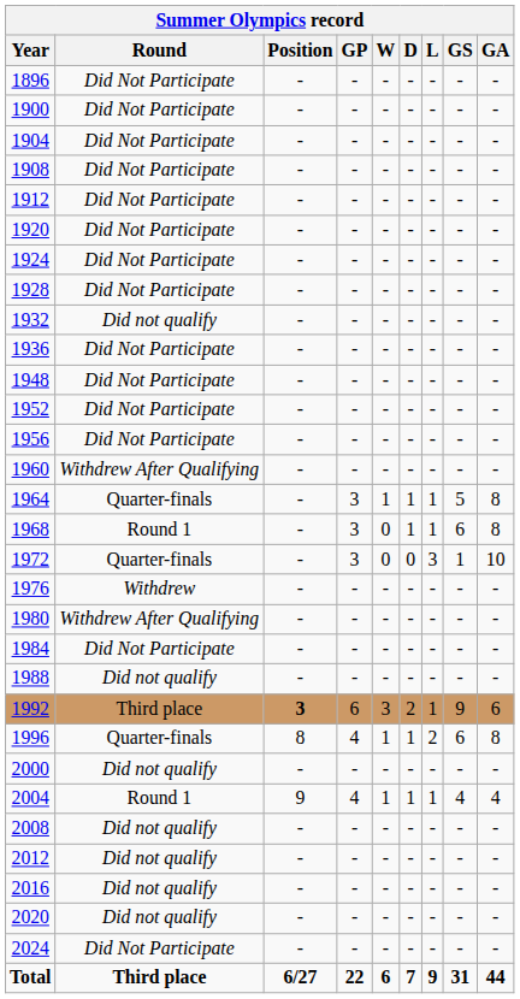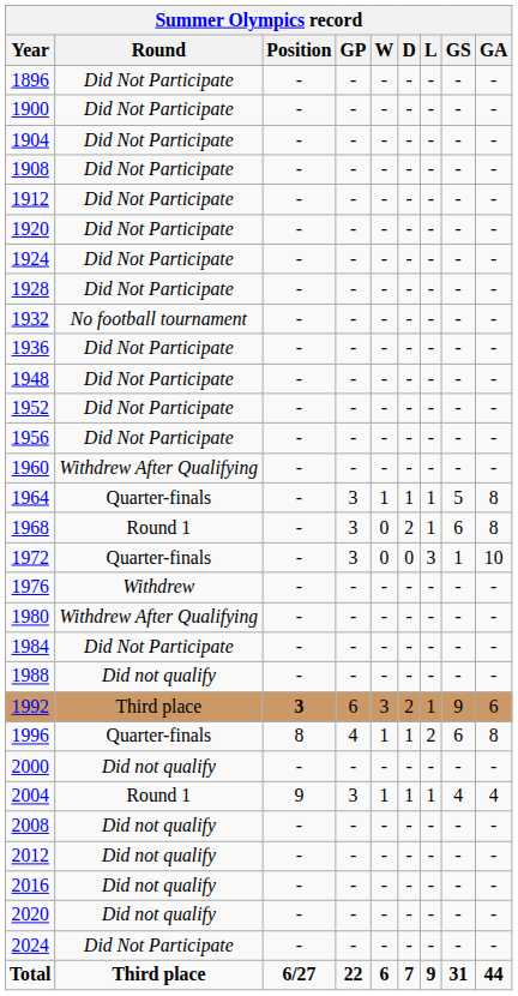 <table class="wikitable mw-collapsible collapsible collapsed" style="text-align: center;">
 <tr>
 <th colspan=9><a href='#'>Summer Olympics</a> record</th>
 </tr>
 <tr>
 <th>Year</th>
 <th>Round</th>
 <th>Position</th>
 <th>GP</th>
 <th>W</th>
 <th>D</th>
 <th>L</th>
 <th>GS</th>
 <th>GA</th>
 </tr>
 <tr>
 <td> <a href='#'>1896</a></td>
 <td><em>Did Not Participate</em></td>
 <td>-</td>
 <td>-</td>
 <td>-</td>
 <td>-</td>
 <td>-</td>
 <td>-</td>
 <td>-</td>
 </tr>
 <tr>
 <td> <a href='#'>1900</a></td>
 <td><em>Did Not Participate</em></td>
 <td>-</td>
 <td>-</td>
 <td>-</td>
 <td>-</td>
 <td>-</td>
 <td>-</td>
 <td>-</td>
 </tr>
 <tr>
 <td> <a href='#'>1904</a></td>
 <td><em>Did Not Participate</em></td>
 <td>-</td>
 <td>-</td>
 <td>-</td>
 <td>-</td>
 <td>-</td>
 <td>-</td>
 <td>-</td>
 </tr>
 <tr>
 <td> <a href='#'>1908</a></td>
 <td><em>Did Not Participate</em></td>
 <td>-</td>
 <td>-</td>
 <td>-</td>
 <td>-</td>
 <td>-</td>
 <td>-</td>
 <td>-</td>
 </tr>
 <tr>
 <td> <a href='#'>1912</a></td>
 <td><em>Did Not Participate</em></td>
 <td>-</td>
 <td>-</td>
 <td>-</td>
 <td>-</td>
 <td>-</td>
 <td>-</td>
 <td>-</td>
 </tr>
 <tr>
 <td> <a href='#'>1920</a></td>
 <td><em>Did Not Participate</em></td>
 <td>-</td>
 <td>-</td>
 <td>-</td>
 <td>-</td>
 <td>-</td>
 <td>-</td>
 <td>-</td>
 </tr>
 <tr>
 <td> <a href='#'>1924</a></td>
 <td><em>Did Not Participate</em></td>
 <td>-</td>
 <td>-</td>
 <td>-</td>
 <td>-</td>
 <td>-</td>
 <td>-</td>
 <td>-</td>
 </tr>
 <tr>
 <td> <a href='#'>1928</a></td>
 <td><em>Did Not Participate</em></td>
 <td>-</td>
 <td>-</td>
 <td>-</td>
 <td>-</td>
 <td>-</td>
 <td>-</td>
 <td>-</td>
 </tr>
 <tr>
 <td> <a href='#'>1932</a></td>
-<td><em>Did not qualify </em></td>
+<td><em>No football tournament</em></td>
 <td>-</td>
 <td>-</td>
 <td>-</td>
 <td>-</td>
 <td>-</td>
 <td>-</td>
 <td>-</td>
 </tr>
 <tr>
 <td> <a href='#'>1936</a></td>
 <td><em>Did Not Participate</em></td>
 <td>-</td>
 <td>-</td>
 <td>-</td>
 <td>-</td>
 <td>-</td>
 <td>-</td>
 <td>-</td>
 </tr>
 <tr>
 <td> <a href='#'>1948</a></td>
 <td><em>Did Not Participate</em></td>
 <td>-</td>
 <td>-</td>
 <td>-</td>
 <td>-</td>
 <td>-</td>
 <td>-</td>
 <td>-</td>
 </tr>
 <tr>
 <td> <a href='#'>1952</a></td>
 <td><em>Did Not Participate</em></td>
 <td>-</td>
 <td>-</td>
 <td>-</td>
 <td>-</td>
 <td>-</td>
 <td>-</td>
 <td>-</td>
 </tr>
 <tr>
 <td> <a href='#'>1956</a></td>
 <td><em>Did Not Participate</em></td>
 <td>-</td>
 <td>-</td>
 <td>-</td>
 <td>-</td>
 <td>-</td>
 <td>-</td>
 <td>-</td>
 </tr>
 <tr>
 <td> <a href='#'>1960</a></td>
 <td><em>Withdrew After Qualifying</em></td>
 <td>-</td>
 <td>-</td>
 <td>-</td>
 <td>-</td>
 <td>-</td>
 <td>-</td>
 <td>-</td>
 </tr>
 <tr>
 <td> <a href='#'>1964</a></td>
 <td>Quarter-finals</td>
 <td>-</td>
 <td>3</td>
 <td>1</td>
 <td>1</td>
 <td>1</td>
 <td>5</td>
 <td>8</td>
 </tr>
 <tr>
 <td> <a href='#'>1968</a></td>
 <td>Round 1</td>
 <td>-</td>
 <td>3</td>
 <td>0</td>
-<td>1</td>
+<td>2</td>
 <td>1</td>
 <td>6</td>
 <td>8</td>
 </tr>
 <tr>
 <td> <a href='#'>1972</a></td>
 <td>Quarter-finals</td>
 <td>-</td>
 <td>3</td>
 <td>0</td>
 <td>0</td>
 <td>3</td>
 <td>1</td>
 <td>10</td>
 </tr>
 <tr>
 <td> <a href='#'>1976</a></td>
 <td><em>Withdrew</em></td>
 <td>-</td>
 <td>-</td>
 <td>-</td>
 <td>-</td>
 <td>-</td>
 <td>-</td>
 <td>-</td>
 </tr>
 <tr>
 <td> <a href='#'>1980</a></td>
 <td><em>Withdrew After Qualifying</em></td>
 <td>-</td>
 <td>-</td>
 <td>-</td>
 <td>-</td>
 <td>-</td>
 <td>-</td>
 <td>-</td>
 </tr>
 <tr>
 <td> <a href='#'>1984</a></td>
 <td><em>Did Not Participate</em></td>
 <td>-</td>
 <td>-</td>
 <td>-</td>
 <td>-</td>
 <td>-</td>
 <td>-</td>
 <td>-</td>
 </tr>
 <tr>
 <td> <a href='#'>1988</a></td>
 <td><em>Did not qualify</em></td>
 <td>-</td>
 <td>-</td>
 <td>-</td>
 <td>-</td>
 <td>-</td>
 <td>-</td>
 <td>-</td>
 </tr>
 <tr bgcolor="#cc9966">
 <td> <a href='#'>1992</a></td>
 <td>Third place</td>
 <td><strong>3</strong></td>
 <td>6</td>
 <td>3</td>
 <td>2</td>
 <td>1</td>
 <td>9</td>
 <td>6</td>
 </tr>
 <tr>
 <td> <a href='#'>1996</a></td>
 <td>Quarter-finals</td>
 <td>8</td>
 <td>4</td>
 <td>1</td>
 <td>1</td>
 <td>2</td>
 <td>6</td>
 <td>8</td>
 </tr>
 <tr>
 <td> <a href='#'>2000</a></td>
 <td><em>Did not qualify</em></td>
 <td>-</td>
 <td>-</td>
 <td>-</td>
 <td>-</td>
 <td>-</td>
 <td>-</td>
 <td>-</td>
 </tr>
 <tr>
 <td> <a href='#'>2004</a></td>
 <td>Round 1</td>
 <td>9</td>
-<td>4</td>
+<td>3</td>
 <td>1</td>
 <td>1</td>
 <td>1</td>
 <td>4</td>
 <td>4</td>
 </tr>
 <tr>
 <td> <a href='#'>2008</a></td>
 <td><em>Did not qualify</em></td>
 <td>-</td>
 <td>-</td>
 <td>-</td>
 <td>-</td>
 <td>-</td>
 <td>-</td>
 <td>-</td>
 </tr>
 <tr>
 <td> <a href='#'>2012</a></td>
 <td><em>Did not qualify</em></td>
 <td>-</td>
 <td>-</td>
 <td>-</td>
 <td>-</td>
 <td>-</td>
 <td>-</td>
 <td>-</td>
 </tr>
 <tr>
 <td> <a href='#'>2016</a></td>
 <td><em>Did not qualify</em></td>
 <td>-</td>
 <td>-</td>
 <td>-</td>
 <td>-</td>
 <td>-</td>
 <td>-</td>
 <td>-</td>
 </tr>
 <tr>
 <td> <a href='#'>2020</a></td>
 <td><em>Did not qualify </em></td>
 <td>-</td>
 <td>-</td>
 <td>-</td>
 <td>-</td>
 <td>-</td>
 <td>-</td>
 <td>-</td>
 </tr>
 <tr>
 <td> <a href='#'>2024</a></td>
 <td><em>Did Not Participate</em></td>
 <td>-</td>
 <td>-</td>
 <td>-</td>
 <td>-</td>
 <td>-</td>
 <td>-</td>
 <td>-</td>
 </tr>
 <tr>
 <td><strong>Total</strong></td>
 <td><strong>Third place</strong></td>
 <td><strong>6/27</strong></td>
 <td><strong>22</strong></td>
 <td><strong>6</strong></td>
 <td><strong>7</strong></td>
 <td><strong>9</strong></td>
 <td><strong>31</strong></td>
 <td><strong>44</strong></td>
 </tr>
 </table>
